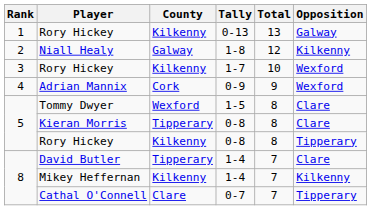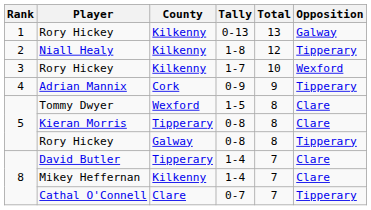 <table class="wikitable">
 <tr>
 <th>Rank</th>
 <th>Player</th>
 <th>County</th>
 <th>Tally</th>
 <th>Total</th>
 <th>Opposition</th>
 </tr>
 <tr>
 <td rowspan=1 align=center>1</td>
 <td>Rory Hickey</td>
 <td><a href='#'>Kilkenny</a></td>
 <td align=center>0-13</td>
 <td align=center>13</td>
 <td><a href='#'>Galway</a></td>
 </tr>
 <tr>
 <td rowspan=1 align=center>2</td>
 <td><a href='#'>Niall Healy</a></td>
-<td><a href='#'>Galway</a></td>
+<td><a href='#'>Kilkenny</a></td>
 <td align=center>1-8</td>
 <td align=center>12</td>
-<td><a href='#'>Kilkenny</a></td>
+<td><a href='#'>Tipperary</a></td>
 </tr>
 <tr>
 <td rowspan=1 align=center>3</td>
 <td>Rory Hickey</td>
 <td><a href='#'>Kilkenny</a></td>
 <td align=center>1-7</td>
 <td align=center>10</td>
 <td><a href='#'>Wexford</a></td>
 </tr>
 <tr>
 <td rowspan=1 align=center>4</td>
 <td><a href='#'>Adrian Mannix</a></td>
 <td><a href='#'>Cork</a></td>
 <td align=center>0-9</td>
 <td align=center>9</td>
-<td><a href='#'>Wexford</a></td>
+<td><a href='#'>Tipperary</a></td>
 </tr>
 <tr>
 <td rowspan=3 align=center>5</td>
 <td>Tommy Dwyer</td>
 <td><a href='#'>Wexford</a></td>
 <td align=center>1-5</td>
 <td align=center>8</td>
 <td><a href='#'>Clare</a></td>
 </tr>
 <tr>
 <td><a href='#'>Kieran Morris</a></td>
 <td><a href='#'>Tipperary</a></td>
 <td align=center>0-8</td>
 <td align=center>8</td>
 <td><a href='#'>Clare</a></td>
 </tr>
 <tr>
 <td>Rory Hickey</td>
-<td><a href='#'>Kilkenny</a></td>
+<td><a href='#'>Galway</a></td>
 <td align=center>0-8</td>
 <td align=center>8</td>
 <td><a href='#'>Tipperary</a></td>
 </tr>
 <tr>
 <td rowspan=3 align=center>8</td>
 <td><a href='#'>David Butler</a></td>
 <td><a href='#'>Tipperary</a></td>
 <td align=center>1-4</td>
 <td align=center>7</td>
 <td><a href='#'>Clare</a></td>
 </tr>
 <tr>
 <td>Mikey Heffernan</td>
 <td><a href='#'>Kilkenny</a></td>
 <td align=center>1-4</td>
 <td align=center>7</td>
-<td><a href='#'>Kilkenny</a></td>
+<td><a href='#'>Clare</a></td>
 </tr>
 <tr>
 <td><a href='#'>Cathal O'Connell</a></td>
 <td><a href='#'>Clare</a></td>
 <td align=center>0-7</td>
 <td align=center>7</td>
 <td><a href='#'>Tipperary</a></td>
 </tr>
 </table>
